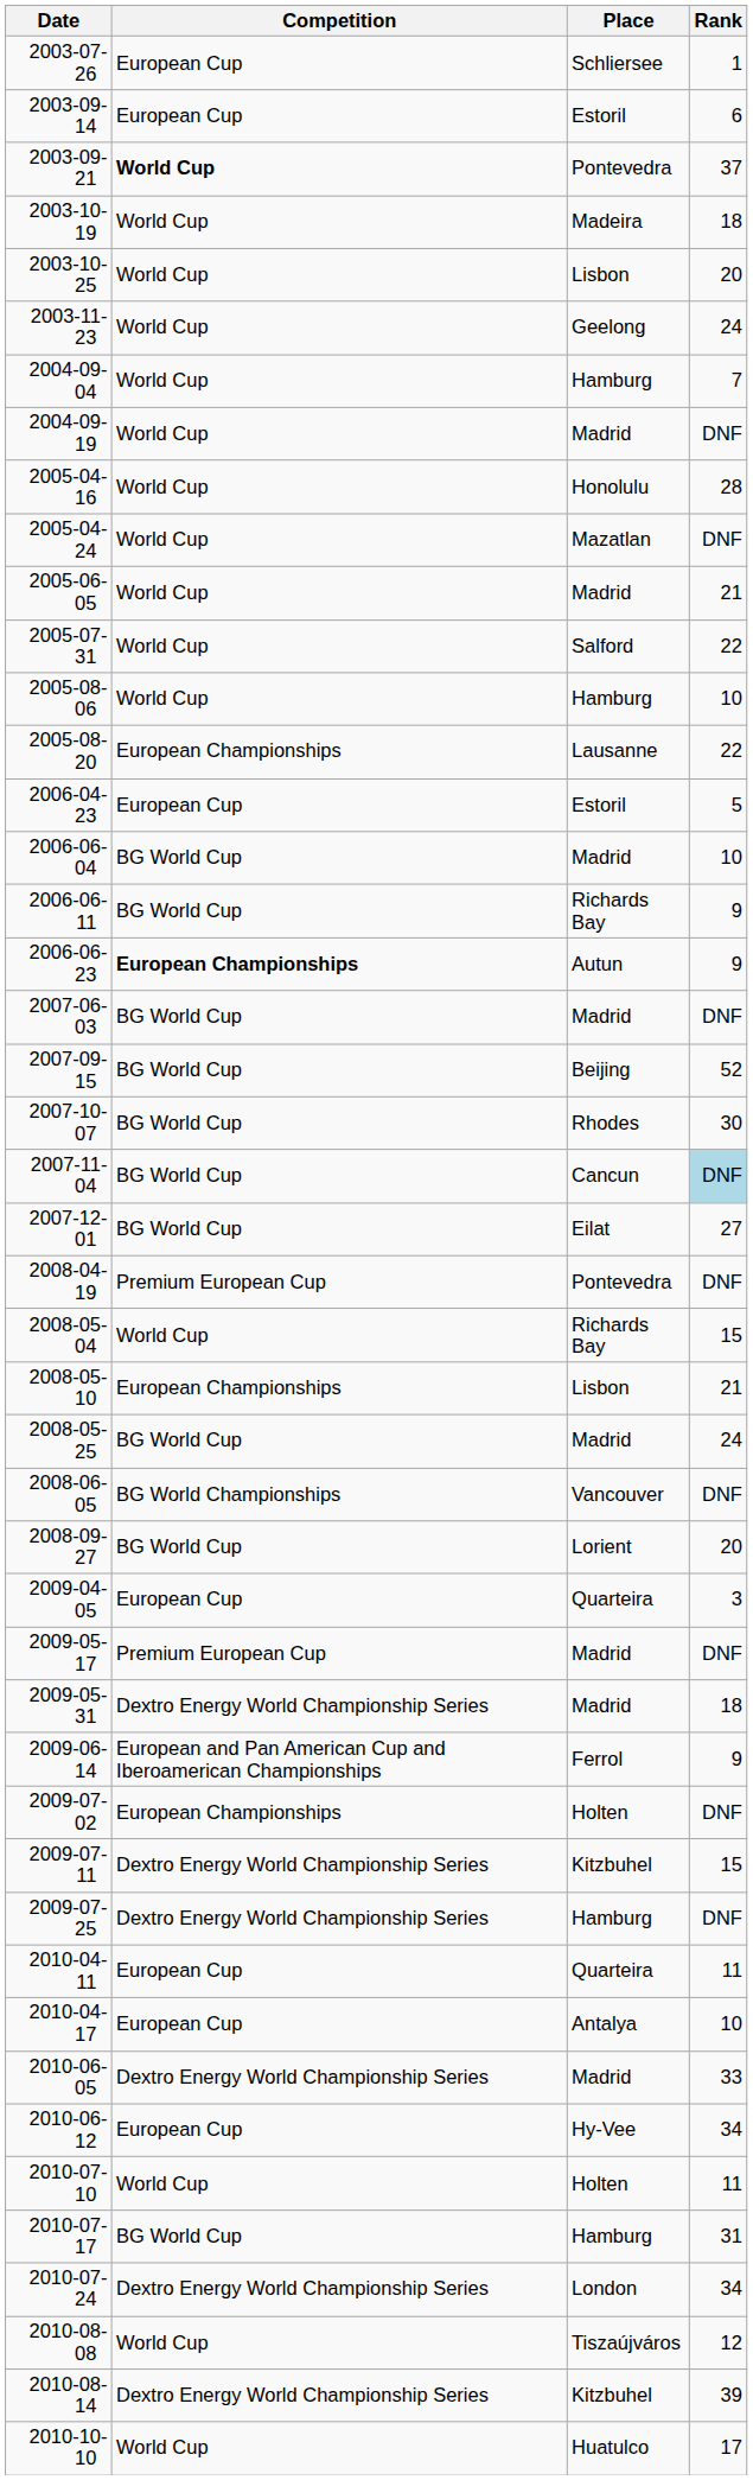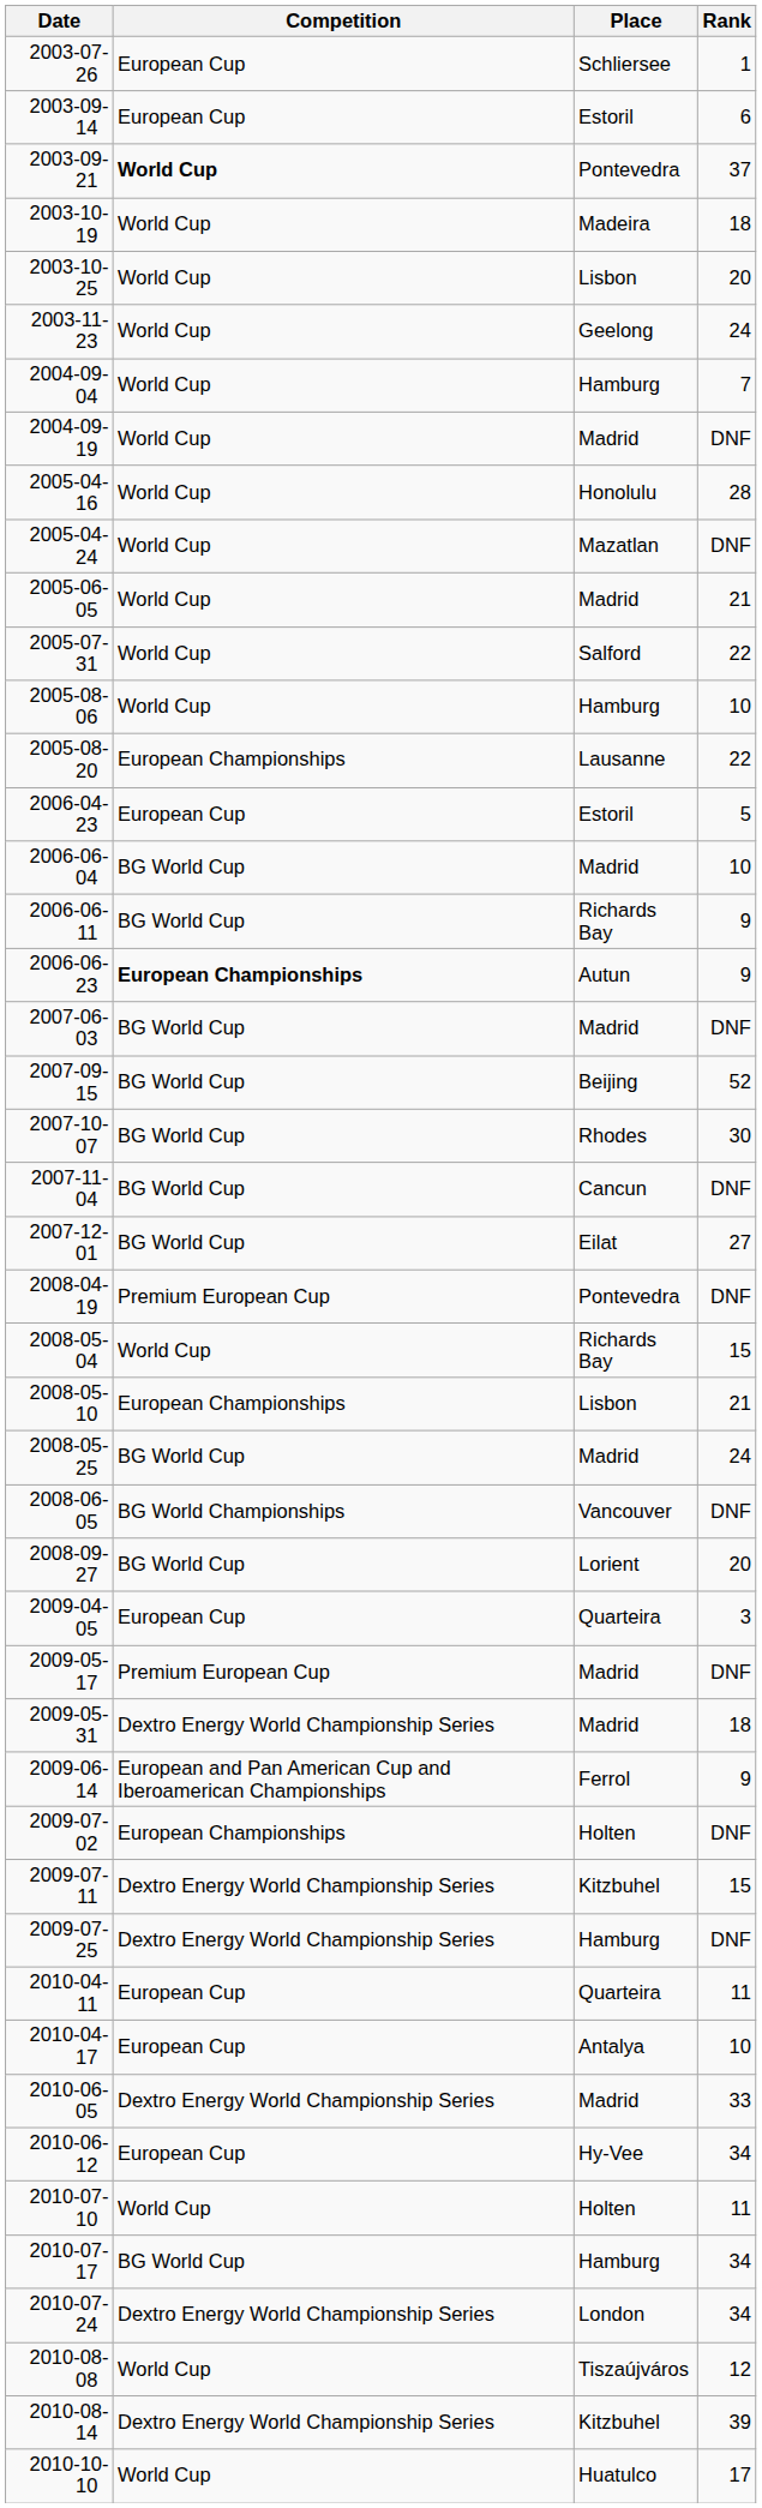 <table class="wikitable sortable">
 <tr>
 <th>Date</th>
 <th>Competition</th>
 <th>Place</th>
 <th>Rank</th>
 </tr>
 <tr>
 <td style="text-align:right">  2003-07-26  </td>
 <td>European Cup</td>
 <td>Schliersee</td>
 <td style="text-align:right">1</td>
 </tr>
 <tr>
 <td style="text-align:right">  2003-09-14  </td>
 <td>European Cup</td>
 <td>Estoril</td>
 <td style="text-align:right">6</td>
 </tr>
 <tr>
 <td style="text-align:right">  2003-09-21  </td>
 <td><strong>World Cup</strong></td>
 <td>Pontevedra</td>
 <td style="text-align:right">37</td>
 </tr>
 <tr>
 <td style="text-align:right">  2003-10-19  </td>
 <td>World Cup</td>
 <td>Madeira</td>
 <td style="text-align:right">18</td>
 </tr>
 <tr>
 <td style="text-align:right">  2003-10-25  </td>
 <td>World Cup</td>
 <td>Lisbon</td>
 <td style="text-align:right">20</td>
 </tr>
 <tr>
 <td style="text-align:right">  2003-11-23  </td>
 <td>World Cup</td>
 <td>Geelong</td>
 <td style="text-align:right">24</td>
 </tr>
 <tr>
 <td style="text-align:right">  2004-09-04  </td>
 <td>World Cup</td>
 <td>Hamburg</td>
 <td style="text-align:right">7</td>
 </tr>
 <tr>
 <td style="text-align:right">  2004-09-19  </td>
 <td>World Cup</td>
 <td>Madrid</td>
 <td style="text-align:right">DNF</td>
 </tr>
 <tr>
 <td style="text-align:right">  2005-04-16  </td>
 <td>World Cup</td>
 <td>Honolulu</td>
 <td style="text-align:right">28</td>
 </tr>
 <tr>
 <td style="text-align:right">  2005-04-24  </td>
 <td>World Cup</td>
 <td>Mazatlan</td>
 <td style="text-align:right">DNF</td>
 </tr>
 <tr>
 <td style="text-align:right">  2005-06-05  </td>
 <td>World Cup</td>
 <td>Madrid</td>
 <td style="text-align:right">21</td>
 </tr>
 <tr>
 <td style="text-align:right">  2005-07-31  </td>
 <td>World Cup</td>
 <td>Salford</td>
 <td style="text-align:right">22</td>
 </tr>
 <tr>
 <td style="text-align:right">  2005-08-06  </td>
 <td>World Cup</td>
 <td>Hamburg</td>
 <td style="text-align:right">10</td>
 </tr>
 <tr>
 <td style="text-align:right">  2005-08-20  </td>
 <td>European Championships</td>
 <td>Lausanne</td>
 <td style="text-align:right">22</td>
 </tr>
 <tr>
 <td style="text-align:right">  2006-04-23  </td>
 <td>European Cup</td>
 <td>Estoril</td>
 <td style="text-align:right">5</td>
 </tr>
 <tr>
 <td style="text-align:right">  2006-06-04  </td>
 <td>BG World Cup</td>
 <td>Madrid</td>
 <td style="text-align:right">10</td>
 </tr>
 <tr>
 <td style="text-align:right">  2006-06-11  </td>
 <td>BG World Cup</td>
 <td>Richards Bay</td>
 <td style="text-align:right">9</td>
 </tr>
 <tr>
 <td style="text-align:right">  2006-06-23  </td>
 <td><strong>European Championships</strong></td>
 <td>Autun</td>
 <td style="text-align:right">9</td>
 </tr>
 <tr>
 <td style="text-align:right">  2007-06-03  </td>
 <td>BG World Cup</td>
 <td>Madrid</td>
 <td style="text-align:right">DNF</td>
 </tr>
 <tr>
 <td style="text-align:right">  2007-09-15  </td>
 <td>BG World Cup</td>
 <td>Beijing</td>
 <td style="text-align:right">52</td>
 </tr>
 <tr>
 <td style="text-align:right">  2007-10-07  </td>
 <td>BG World Cup</td>
 <td>Rhodes</td>
 <td style="text-align:right">30</td>
 </tr>
 <tr>
 <td style="text-align:right">  2007-11-04  </td>
 <td>BG World Cup</td>
 <td>Cancun</td>
-<td style="background: lightblue; text-align:right">DNF</td>
+<td style="text-align:right">DNF</td>
 </tr>
 <tr>
 <td style="text-align:right">  2007-12-01  </td>
 <td>BG World Cup</td>
 <td>Eilat</td>
 <td style="text-align:right">27</td>
 </tr>
 <tr>
 <td style="text-align:right">  2008-04-19  </td>
 <td>Premium European Cup</td>
 <td>Pontevedra</td>
 <td style="text-align:right">DNF</td>
 </tr>
 <tr>
 <td style="text-align:right">  2008-05-04  </td>
 <td>World Cup</td>
 <td>Richards Bay</td>
 <td style="text-align:right">15</td>
 </tr>
 <tr>
 <td style="text-align:right">  2008-05-10  </td>
 <td>European Championships</td>
 <td>Lisbon</td>
 <td style="text-align:right">21</td>
 </tr>
 <tr>
 <td style="text-align:right">  2008-05-25  </td>
 <td>BG World Cup</td>
 <td>Madrid</td>
 <td style="text-align:right">24</td>
 </tr>
 <tr>
 <td style="text-align:right">  2008-06-05  </td>
 <td>BG World Championships</td>
 <td>Vancouver</td>
 <td style="text-align:right">DNF</td>
 </tr>
 <tr>
 <td style="text-align:right">  2008-09-27  </td>
 <td>BG World Cup</td>
 <td>Lorient</td>
 <td style="text-align:right">20</td>
 </tr>
 <tr>
 <td style="text-align:right">  2009-04-05  </td>
 <td>European Cup</td>
 <td>Quarteira</td>
 <td style="text-align:right">3</td>
 </tr>
 <tr>
 <td style="text-align:right">  2009-05-17  </td>
 <td>Premium European Cup</td>
 <td>Madrid</td>
 <td style="text-align:right">DNF</td>
 </tr>
 <tr>
 <td style="text-align:right">  2009-05-31  </td>
 <td>Dextro Energy World Championship Series</td>
 <td>Madrid</td>
 <td style="text-align:right">18</td>
 </tr>
 <tr>
 <td style="text-align:right">  2009-06-14  </td>
 <td>European and Pan American Cup and Iberoamerican Championships</td>
 <td>Ferrol</td>
 <td style="text-align:right">9</td>
 </tr>
 <tr>
 <td style="text-align:right">  2009-07-02  </td>
 <td>European Championships</td>
 <td>Holten</td>
 <td style="text-align:right">DNF</td>
 </tr>
 <tr>
 <td style="text-align:right">  2009-07-11  </td>
 <td>Dextro Energy World Championship Series</td>
 <td>Kitzbuhel</td>
 <td style="text-align:right">15</td>
 </tr>
 <tr>
 <td style="text-align:right">  2009-07-25  </td>
 <td>Dextro Energy World Championship Series</td>
 <td>Hamburg</td>
 <td style="text-align:right">DNF</td>
 </tr>
 <tr>
 <td style="text-align:right">  2010-04-11  </td>
 <td>European Cup</td>
 <td>Quarteira</td>
 <td style="text-align:right">11</td>
 </tr>
 <tr>
 <td style="text-align:right">  2010-04-17  </td>
 <td>European Cup</td>
 <td>Antalya</td>
 <td style="text-align:right">10</td>
 </tr>
 <tr>
 <td style="text-align:right">  2010-06-05  </td>
 <td>Dextro Energy World Championship Series</td>
 <td>Madrid</td>
 <td style="text-align:right">33</td>
 </tr>
 <tr>
 <td style="text-align:right">  2010-06-12  </td>
 <td>European Cup</td>
 <td>Hy-Vee</td>
 <td style="text-align:right">34</td>
 </tr>
 <tr>
 <td style="text-align:right">  2010-07-10  </td>
 <td>World Cup</td>
 <td>Holten</td>
 <td style="text-align:right">11</td>
 </tr>
 <tr>
 <td style="text-align:right">  2010-07-17  </td>
 <td>BG World Cup</td>
 <td>Hamburg</td>
-<td style="text-align:right">31</td>
+<td style="text-align:right">34</td>
 </tr>
 <tr>
 <td style="text-align:right">  2010-07-24  </td>
 <td>Dextro Energy World Championship Series</td>
 <td>London</td>
 <td style="text-align:right">34</td>
 </tr>
 <tr>
 <td style="text-align:right">  2010-08-08  </td>
 <td>World Cup</td>
 <td>Tiszaújváros</td>
 <td style="text-align:right">12</td>
 </tr>
 <tr>
 <td style="text-align:right">  2010-08-14  </td>
 <td>Dextro Energy World Championship Series</td>
 <td>Kitzbuhel</td>
 <td style="text-align:right">39</td>
 </tr>
 <tr>
 <td style="text-align:right">  2010-10-10  </td>
 <td>World Cup</td>
 <td>Huatulco</td>
 <td style="text-align:right">17</td>
 </tr>
 </table>
